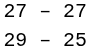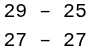 <table style="text-align:center">
 <tr>
 <th width=200></th>
 <th width=100></th>
 <th width=200></th>
 </tr>
 <tr>
 <td align=right><strong></strong></td>
+<td>29 – 25</td>
+<td align=left></td>
+</tr>
+<tr>
+<td align=right><strong></strong></td>
 <td>27 – 27</td>
 <td align=left><strong></strong></td>
 </tr>
-<tr>
-<td align=right><strong></strong></td>
-<td>29 – 25</td>
-<td align=left></td>
-</tr>
 </table>
